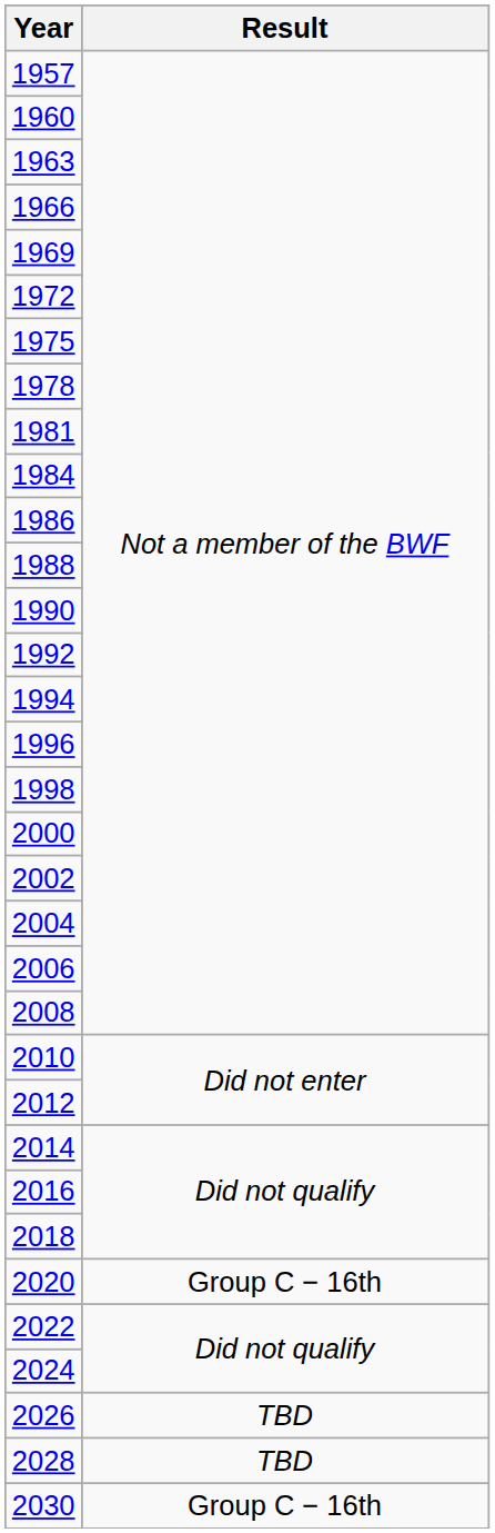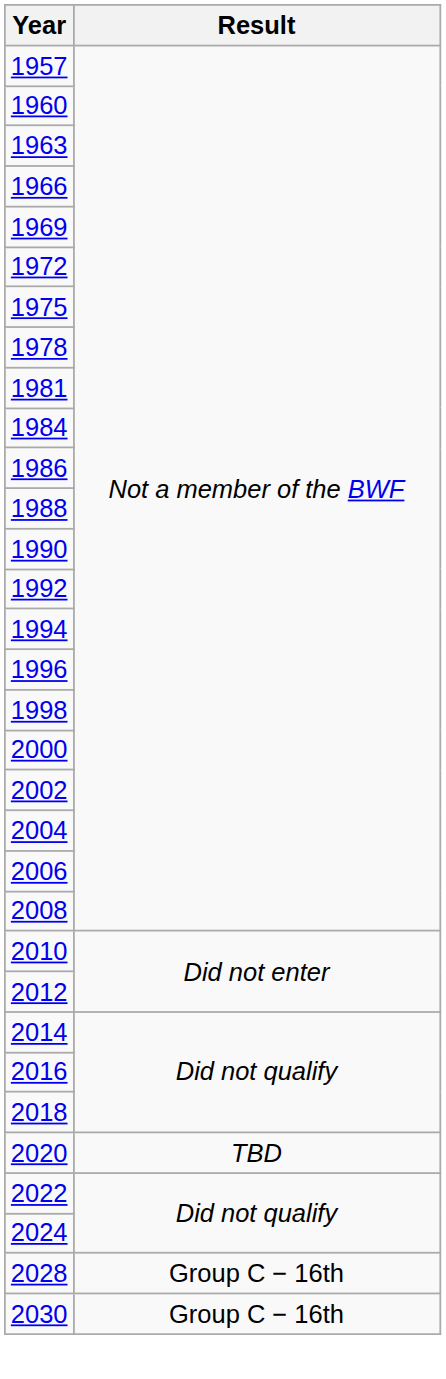 <table class="wikitable" style="text-align: center; font-size:90%">
 <tr>
 <th>Year</th>
 <th style="width:200px">Result</th>
 </tr>
 <tr>
 <td> <a href='#'>1957</a></td>
 <td rowspan="22"><em>Not a member of the <a href='#'>BWF</a></em></td>
 </tr>
 <tr>
 <td> <a href='#'>1960</a></td>
 </tr>
 <tr>
 <td> <a href='#'>1963</a></td>
 </tr>
 <tr>
 <td> <a href='#'>1966</a></td>
 </tr>
 <tr>
 <td> <a href='#'>1969</a></td>
 </tr>
 <tr>
 <td> <a href='#'>1972</a></td>
 </tr>
 <tr>
 <td> <a href='#'>1975</a></td>
 </tr>
 <tr>
 <td> <a href='#'>1978</a></td>
 </tr>
 <tr>
 <td> <a href='#'>1981</a></td>
 </tr>
 <tr>
 <td> <a href='#'>1984</a></td>
 </tr>
 <tr>
 <td> <a href='#'>1986</a></td>
 </tr>
 <tr>
 <td> <a href='#'>1988</a></td>
 </tr>
 <tr>
 <td> <a href='#'>1990</a></td>
 </tr>
 <tr>
 <td> <a href='#'>1992</a></td>
 </tr>
 <tr>
 <td> <a href='#'>1994</a></td>
 </tr>
 <tr>
 <td> <a href='#'>1996</a></td>
 </tr>
 <tr>
 <td> <a href='#'>1998</a></td>
 </tr>
 <tr>
 <td> <a href='#'>2000</a></td>
 </tr>
 <tr>
 <td> <a href='#'>2002</a></td>
 </tr>
 <tr>
 <td> <a href='#'>2004</a></td>
 </tr>
 <tr>
 <td> <a href='#'>2006</a></td>
 </tr>
 <tr>
 <td> <a href='#'>2008</a></td>
 </tr>
 <tr>
 <td> <a href='#'>2010</a></td>
 <td rowspan="2"><em>Did not enter</em></td>
 </tr>
 <tr>
 <td> <a href='#'>2012</a></td>
 </tr>
 <tr>
 <td> <a href='#'>2014</a></td>
 <td rowspan="3"><em>Did not qualify</em></td>
 </tr>
 <tr>
 <td> <a href='#'>2016</a></td>
 </tr>
 <tr>
 <td> <a href='#'>2018</a></td>
 </tr>
 <tr>
 <td> <a href='#'>2020</a></td>
-<td>Group C − 16th</td>
+<td><em>TBD</em></td>
 </tr>
 <tr>
 <td> <a href='#'>2022</a></td>
 <td rowspan="2"><em>Did not qualify</em></td>
 </tr>
 <tr>
 <td> <a href='#'>2024</a></td>
 </tr>
 <tr>
-<td> <a href='#'>2026</a></td>
-<td><em>TBD</em></td>
-</tr>
-<tr>
 <td> <a href='#'>2028</a></td>
-<td><em>TBD</em></td>
+<td>Group C − 16th</td>
 </tr>
 <tr>
 <td> <a href='#'>2030</a></td>
 <td>Group C − 16th</td>
 </tr>
 </table>
